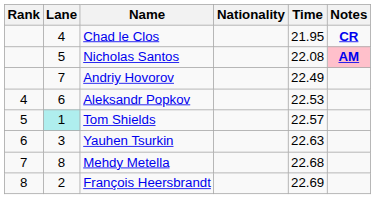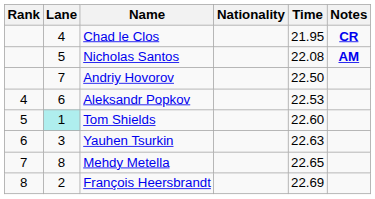 <table class="wikitable sortable" style="text-align:center">
 <tr>
 <th>Rank</th>
 <th>Lane</th>
 <th>Name</th>
 <th>Nationality</th>
 <th>Time</th>
 <th>Notes</th>
 </tr>
 <tr>
 <td></td>
 <td>4</td>
 <td align=left><a href='#'>Chad le Clos</a></td>
 <td align=left></td>
 <td>21.95</td>
 <td><strong><a href='#'>CR</a></strong></td>
 </tr>
 <tr>
 <td></td>
 <td>5</td>
 <td align=left><a href='#'>Nicholas Santos</a></td>
 <td align=left></td>
 <td>22.08</td>
-<td style="background: pink;"><strong><a href='#'>AM</a></strong></td>
+<td><strong><a href='#'>AM</a></strong></td>
 </tr>
 <tr>
 <td></td>
 <td>7</td>
 <td align=left><a href='#'>Andriy Hovorov</a></td>
 <td align=left></td>
-<td>22.49</td>
+<td>22.50</td>
 <td></td>
 </tr>
 <tr>
 <td>4</td>
 <td>6</td>
 <td align=left><a href='#'>Aleksandr Popkov</a></td>
 <td align=left></td>
 <td>22.53</td>
 <td></td>
 </tr>
 <tr>
 <td>5</td>
 <td style="background: paleturquoise;">1</td>
 <td align=left><a href='#'>Tom Shields</a></td>
 <td align=left></td>
-<td>22.57</td>
+<td>22.60</td>
 <td></td>
 </tr>
 <tr>
 <td>6</td>
 <td>3</td>
 <td align=left><a href='#'>Yauhen Tsurkin</a></td>
 <td align=left></td>
 <td>22.63</td>
 <td></td>
 </tr>
 <tr>
 <td>7</td>
 <td>8</td>
 <td align=left><a href='#'>Mehdy Metella</a></td>
 <td align=left></td>
-<td>22.68</td>
+<td>22.65</td>
 <td></td>
 </tr>
 <tr>
 <td>8</td>
 <td>2</td>
 <td align=left><a href='#'>François Heersbrandt</a></td>
 <td align=left></td>
 <td>22.69</td>
 <td></td>
 </tr>
 </table>
